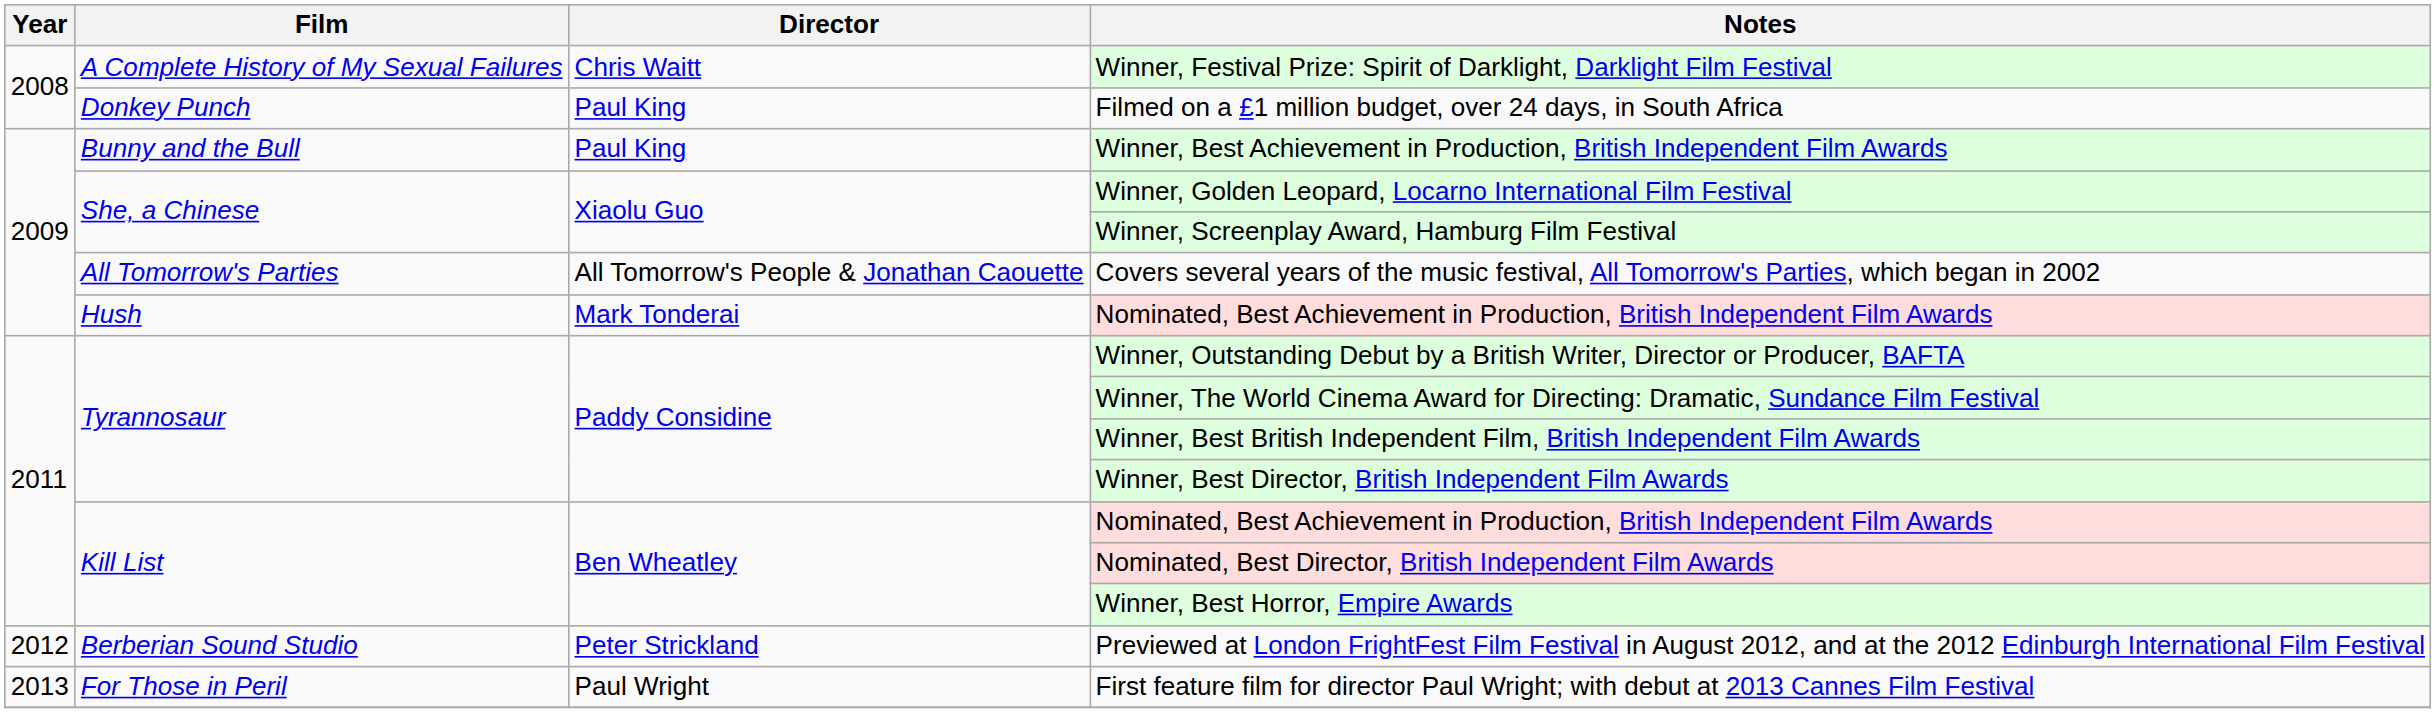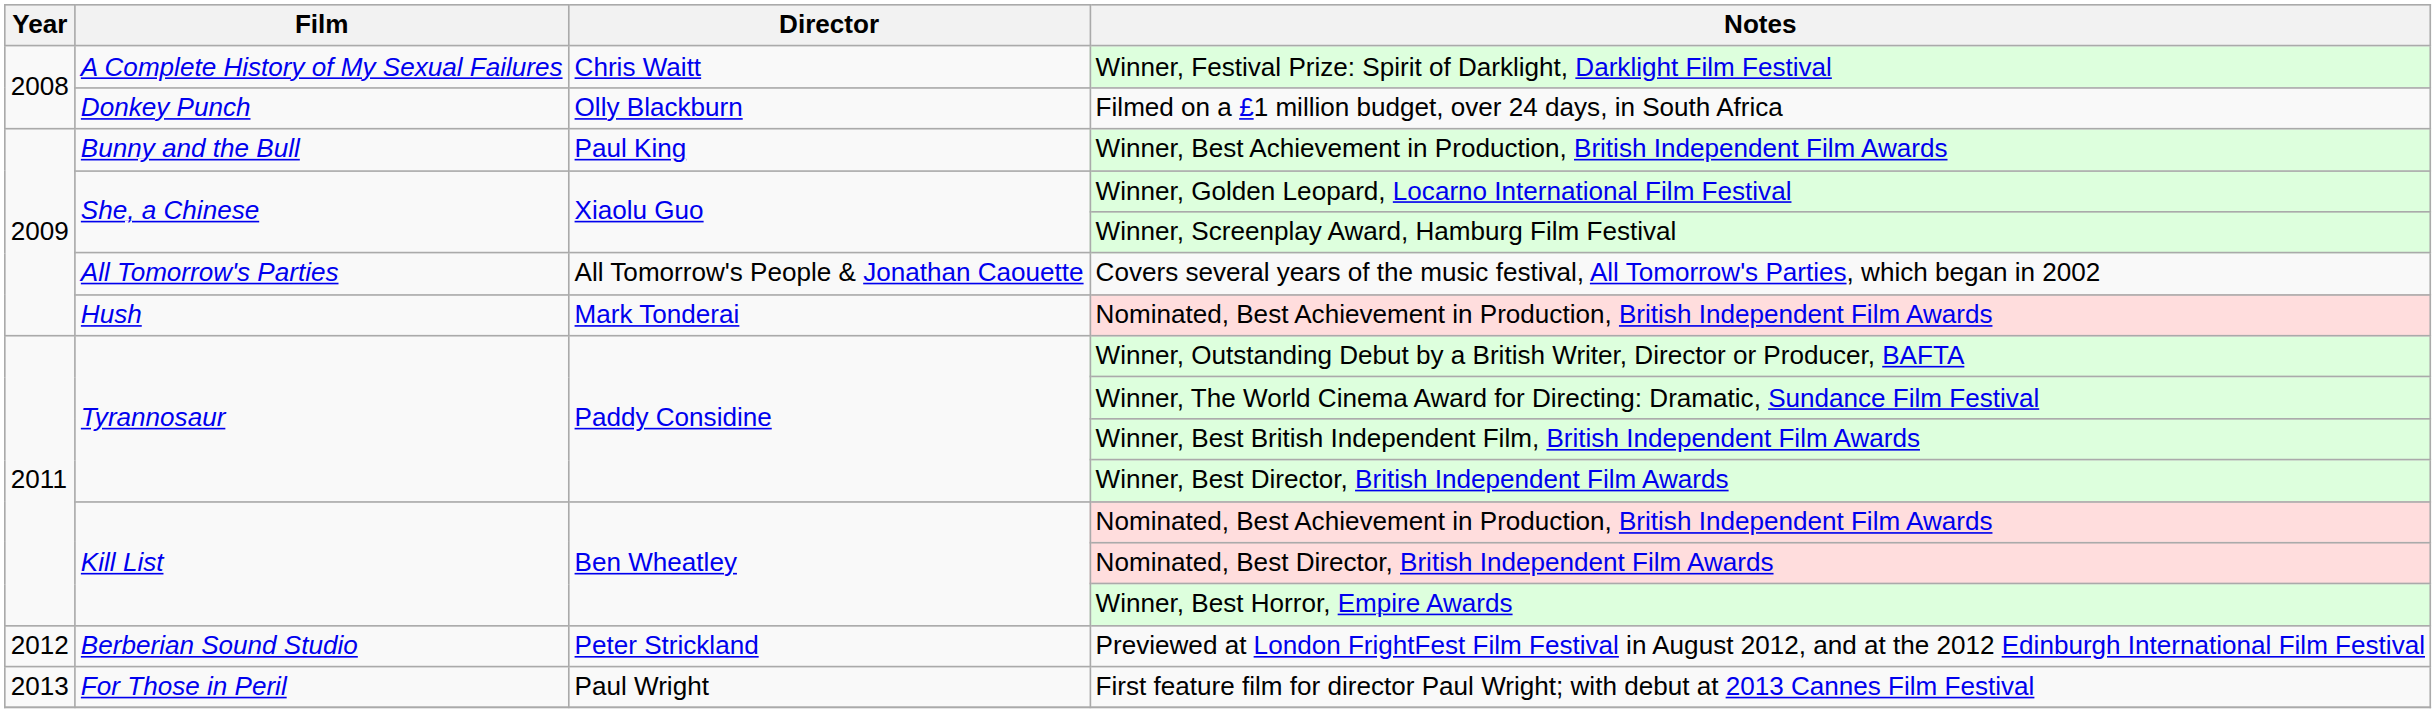 <table class="wikitable">
 <tr>
 <th>Year</th>
 <th>Film</th>
 <th>Director</th>
 <th>Notes</th>
 </tr>
 <tr>
 <td rowspan="2">2008</td>
 <td><em><a href='#'>A Complete History of My Sexual Failures</a></em></td>
 <td><a href='#'>Chris Waitt</a></td>
 <td bgcolor="#ddffdd">Winner, Festival Prize: Spirit of Darklight, <a href='#'>Darklight Film Festival</a></td>
 </tr>
 <tr>
 <td><em><a href='#'>Donkey Punch</a></em></td>
-<td><a href='#'>Paul King</a></td>
+<td><a href='#'>Olly Blackburn</a></td>
 <td>Filmed on a <a href='#'>£</a>1 million budget, over 24 days, in South Africa</td>
 </tr>
 <tr>
 <td rowspan="5">2009</td>
 <td><em><a href='#'>Bunny and the Bull</a></em></td>
 <td><a href='#'>Paul King</a></td>
 <td bgcolor="#ddffdd">Winner, Best Achievement in Production, <a href='#'>British Independent Film Awards</a></td>
 </tr>
 <tr>
 <td rowspan="2"><em><a href='#'>She, a Chinese</a></em></td>
 <td rowspan="2"><a href='#'>Xiaolu Guo</a></td>
 <td bgcolor="#ddffdd">Winner, Golden Leopard, <a href='#'>Locarno International Film Festival</a></td>
 </tr>
 <tr>
 <td bgcolor="#ddffdd">Winner, Screenplay Award, Hamburg Film Festival</td>
 </tr>
 <tr>
 <td><em><a href='#'>All Tomorrow's Parties</a></em></td>
 <td>All Tomorrow's People & <a href='#'>Jonathan Caouette</a></td>
 <td>Covers several years of the music festival, <a href='#'>All Tomorrow's Parties</a>, which began in 2002</td>
 </tr>
 <tr>
 <td><em><a href='#'>Hush</a></em></td>
 <td><a href='#'>Mark Tonderai</a></td>
 <td style="background: #ffdddd">Nominated, Best Achievement in Production, <a href='#'>British Independent Film Awards</a></td>
 </tr>
 <tr>
 <td rowspan="7">2011</td>
 <td rowspan="4"><em><a href='#'>Tyrannosaur</a></em></td>
 <td rowspan="4"><a href='#'>Paddy Considine</a></td>
 <td bgcolor="#ddffdd">Winner, Outstanding Debut by a British Writer, Director or Producer, <a href='#'>BAFTA</a></td>
 </tr>
 <tr>
 <td bgcolor="#ddffdd">Winner, The World Cinema Award for Directing: Dramatic, <a href='#'>Sundance Film Festival</a></td>
 </tr>
 <tr>
 <td bgcolor="#ddffdd">Winner, Best British Independent Film, <a href='#'>British Independent Film Awards</a></td>
 </tr>
 <tr>
 <td bgcolor="#ddffdd">Winner, Best Director, <a href='#'>British Independent Film Awards</a></td>
 </tr>
 <tr>
 <td rowspan="3"><em><a href='#'>Kill List</a></em></td>
 <td rowspan="3"><a href='#'>Ben Wheatley</a></td>
 <td style="background: #ffdddd">Nominated, Best Achievement in Production, <a href='#'>British Independent Film Awards</a></td>
 </tr>
 <tr>
 <td style="background: #ffdddd">Nominated, Best Director, <a href='#'>British Independent Film Awards</a></td>
 </tr>
 <tr>
 <td bgcolor="#ddffdd">Winner, Best Horror, <a href='#'>Empire Awards</a></td>
 </tr>
 <tr>
 <td>2012</td>
 <td><em><a href='#'>Berberian Sound Studio</a></em></td>
 <td><a href='#'>Peter Strickland</a></td>
 <td>Previewed at <a href='#'>London FrightFest Film Festival</a> in August 2012, and at the 2012 <a href='#'>Edinburgh International Film Festival</a></td>
 </tr>
 <tr>
 <td>2013</td>
 <td><em><a href='#'>For Those in Peril</a></em></td>
 <td>Paul Wright</td>
 <td>First feature film for director Paul Wright; with debut at <a href='#'>2013 Cannes Film Festival</a></td>
 </tr>
 <tr>
 </tr>
 </table>
